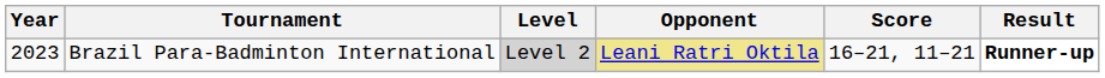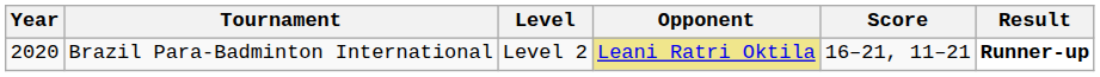 <table class="sortable wikitable" style="font-size: 95%;">
 <tr>
 <th>Year</th>
 <th>Tournament</th>
 <th>Level</th>
 <th>Opponent</th>
 <th>Score</th>
 <th>Result</th>
 </tr>
 <tr>
-<td align="center">2023</td>
+<td align="center">2020</td>
 <td align="left">Brazil Para-Badminton International</td>
-<td align="left" style="background: lightgrey;">Level 2</td>
+<td align="left">Level 2</td>
 <td align="left" style="background: khaki;"> <a href='#'>Leani Ratri Oktila</a></td>
 <td align="left">16–21, 11–21</td>
 <td style="text-align:left; background:white"> <strong>Runner-up</strong></td>
 </tr>
 </table>
